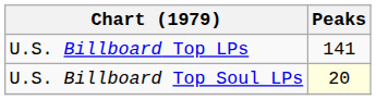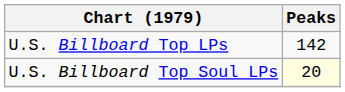 <table class="wikitable">
 <tr>
 <th>Chart (1979)</th>
 <th>Peaks<br></th>
 </tr>
 <tr>
 <td>U.S. <a href='#'><em>Billboard</em> Top LPs</a></td>
-<td align="center">141</td>
+<td align="center">142</td>
 </tr>
 <tr>
 <td>U.S. <em>Billboard</em> <a href='#'>Top Soul LPs</a></td>
 <td align="center" style="background: lightyellow;">20</td>
 </tr>
 <tr>
 </tr>
 </table>
